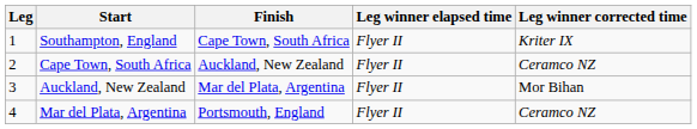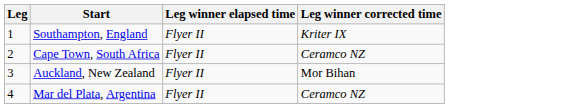 <table class=wikitable>
 <tr>
 <th>Leg</th>
 <th>Start</th>
-<th>Finish</th>
 <th>Leg winner elapsed time</th>
 <th>Leg winner corrected time</th>
 </tr>
 <tr>
 <td>1</td>
 <td><a href='#'>Southampton</a>, <a href='#'>England</a></td>
-<td><a href='#'>Cape Town</a>, <a href='#'>South Africa</a></td>
 <td><em>Flyer II</em></td>
 <td><em>Kriter IX</em></td>
 </tr>
 <tr>
 <td>2</td>
 <td><a href='#'>Cape Town</a>, <a href='#'>South Africa</a></td>
-<td><a href='#'>Auckland</a>, New Zealand</td>
 <td><em>Flyer II</em></td>
 <td><em>Ceramco NZ</em></td>
 </tr>
 <tr>
 <td>3</td>
 <td><a href='#'>Auckland</a>, New Zealand</td>
-<td><a href='#'>Mar del Plata</a>, <a href='#'>Argentina</a></td>
 <td><em>Flyer II</em></td>
 <td>Mor Bihan</td>
 </tr>
 <tr>
 <td>4</td>
 <td><a href='#'>Mar del Plata</a>, <a href='#'>Argentina</a></td>
-<td><a href='#'>Portsmouth</a>, <a href='#'>England</a></td>
 <td><em>Flyer II</em></td>
 <td><em>Ceramco NZ</em></td>
 </tr>
 </table>
